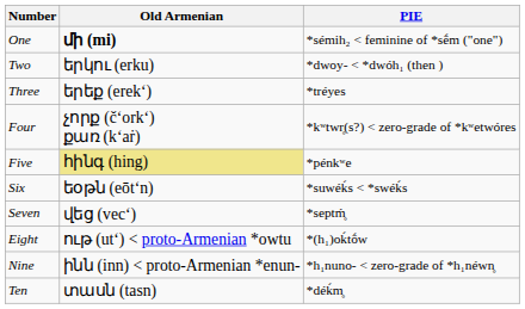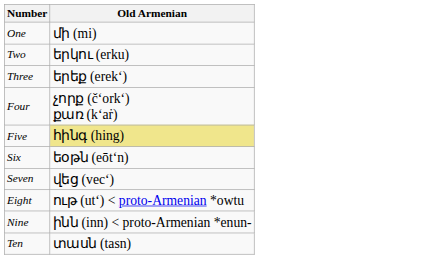 <table class="wikitable sortable">
 <tr>
 <th>Number</th>
 <th>Old Armenian</th>
-<th><a href='#'>PIE</a></th>
 </tr>
 <tr>
 <td><em>One</em></td>
-<td><strong><big>մի (mi)</big></strong></td>
-<td>*sémih₂ < feminine of *sḗm ("one")</td>
+<td><big>մի (mi)</big></td>
 </tr>
 <tr>
 <td><em>Two</em></td>
 <td><big>երկու (erku)</big></td>
-<td>*dwoy- < *dwóh₁ (then )</td>
 </tr>
 <tr>
 <td><em>Three</em></td>
 <td><big>երեք (erekʻ)</big></td>
-<td>*tréyes</td>
 </tr>
 <tr>
 <td><em>Four</em></td>
 <td><big>չորք (čʻorkʻ)</big><br><big>քառ (kʻaṙ)</big></td>
-<td>*kʷtwr̥(s?) < zero-grade of *kʷetwóres</td>
 </tr>
 <tr>
 <td><em>Five</em></td>
 <td style="background: khaki;"><big>հինգ (hing)</big></td>
-<td>*pénkʷe</td>
 </tr>
 <tr>
 <td><em>Six</em></td>
 <td><big>եօթն (eōtʻn)</big></td>
-<td>*suwéḱs < *swéḱs</td>
 </tr>
 <tr>
 <td><em>Seven</em></td>
 <td><big>վեց (vecʻ)</big></td>
-<td>*septḿ̥</td>
 </tr>
 <tr>
 <td><em>Eight</em></td>
 <td><big>ութ (utʻ) < <a href='#'>proto-Armenian</a> *owtu</big></td>
-<td>*(h₁)oḱtṓw</td>
 </tr>
 <tr>
 <td><em>Nine</em></td>
 <td><big>ինն (inn) < proto-Armenian *enun-</big></td>
-<td>*h₁nuno- < zero-grade of *h₁néwn̥</td>
 </tr>
 <tr>
 <td><em>Ten</em></td>
 <td><big>տասն (tasn)</big></td>
-<td>*déḱm̥</td>
 </tr>
 </table>
